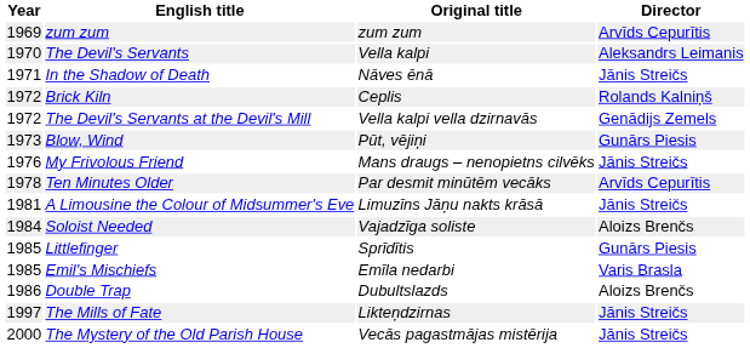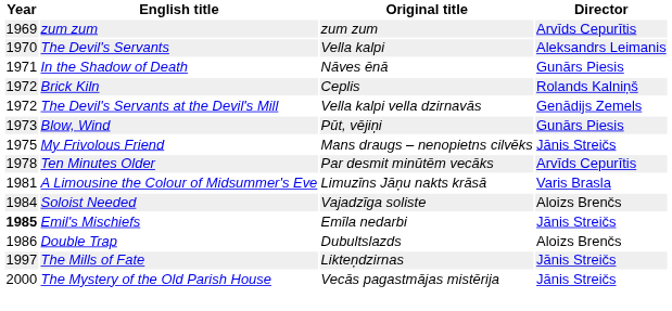 <table class="wiki" border="0">
 <tr>
 <th>Year</th>
 <th>English title</th>
 <th>Original title</th>
 <th>Director</th>
 </tr>
 <tr bgcolor="efefef">
 <td>1969</td>
 <td><em><a href='#'>zum zum</a></em></td>
 <td><em>zum zum</em></td>
 <td><a href='#'>Arvīds Cepurītis</a></td>
 </tr>
 <tr bgcolor="efefef">
 <td>1970</td>
 <td><em><a href='#'>The Devil's Servants</a></em></td>
 <td><em>Vella kalpi</em></td>
 <td><a href='#'>Aleksandrs Leimanis</a></td>
 </tr>
 <tr>
 <td>1971</td>
 <td><em><a href='#'>In the Shadow of Death</a></em></td>
 <td><em>Nāves ēnā</em></td>
-<td><a href='#'>Jānis Streičs</a></td>
+<td><a href='#'>Gunārs Piesis</a></td>
 </tr>
 <tr bgcolor="efefef">
 <td>1972</td>
 <td><em><a href='#'>Brick Kiln</a></em></td>
 <td><em>Ceplis</em></td>
 <td><a href='#'>Rolands Kalniņš</a></td>
 </tr>
 <tr>
 <td>1972</td>
 <td><em><a href='#'>The Devil's Servants at the Devil's Mill</a></em></td>
 <td><em>Vella kalpi vella dzirnavās</em></td>
 <td><a href='#'>Genādijs Zemels</a></td>
 </tr>
 <tr bgcolor="efefef">
 <td>1973</td>
 <td><em><a href='#'>Blow, Wind</a></em></td>
 <td><em>Pūt, vējiņi</em></td>
 <td><a href='#'>Gunārs Piesis</a></td>
 </tr>
 <tr>
-<td>1976</td>
+<td>1975</td>
 <td><em><a href='#'>My Frivolous Friend</a></em></td>
 <td><em>Mans draugs – nenopietns cilvēks</em></td>
 <td><a href='#'>Jānis Streičs</a></td>
 </tr>
 <tr bgcolor="efefef">
 <td>1978</td>
 <td><em><a href='#'>Ten Minutes Older</a></em></td>
 <td><em>Par desmit minūtēm vecāks</em></td>
 <td><a href='#'>Arvīds Cepurītis</a></td>
 </tr>
 <tr>
 <td>1981</td>
 <td><em><a href='#'>A Limousine the Colour of Midsummer's Eve</a></em></td>
 <td><em>Limuzīns Jāņu nakts krāsā</em></td>
-<td><a href='#'>Jānis Streičs</a></td>
+<td><a href='#'>Varis Brasla</a></td>
 </tr>
 <tr bgcolor="efefef">
 <td>1984</td>
 <td><em><a href='#'>Soloist Needed</a></em></td>
 <td><em>Vajadzīga soliste</em></td>
 <td>Aloizs Brenčs</td>
 </tr>
 <tr>
-<td>1985</td>
-<td><em><a href='#'>Littlefinger</a></em></td>
-<td><em>Sprīdītis</em></td>
-<td><a href='#'>Gunārs Piesis</a></td>
-</tr>
-<tr>
-<td>1985</td>
+<td><strong>1985</strong></td>
 <td><em><a href='#'>Emil's Mischiefs</a></em></td>
 <td><em>Emīla nedarbi</em></td>
-<td><a href='#'>Varis Brasla</a></td>
+<td><a href='#'>Jānis Streičs</a></td>
 </tr>
 <tr>
 <td>1986</td>
 <td><em><a href='#'>Double Trap</a></em></td>
 <td><em>Dubultslazds</em></td>
 <td>Aloizs Brenčs</td>
 </tr>
 <tr bgcolor="efefef">
 <td>1997</td>
 <td><em><a href='#'>The Mills of Fate</a></em></td>
 <td><em>Likteņdzirnas</em></td>
 <td><a href='#'>Jānis Streičs</a></td>
 </tr>
 <tr>
 <td>2000</td>
 <td><em><a href='#'>The Mystery of the Old Parish House</a></em></td>
 <td><em>Vecās pagastmājas mistērija</em></td>
 <td><a href='#'>Jānis Streičs</a></td>
 </tr>
 </table>
